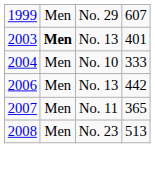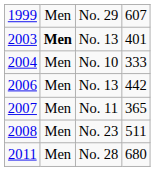 <table class="wikitable">
 <tr align="center">
 <td><a href='#'>1999</a></td>
 <td>Men</td>
 <td>No. 29</td>
 <td>607</td>
 </tr>
 <tr align="center">
 <td><a href='#'>2003</a></td>
 <td><strong>Men</strong></td>
 <td>No. 13</td>
 <td>401</td>
 </tr>
 <tr align="center">
 <td><a href='#'>2004</a></td>
 <td>Men</td>
 <td>No. 10</td>
 <td>333</td>
 </tr>
 <tr align="center">
 <td><a href='#'>2006</a></td>
 <td>Men</td>
 <td>No. 13</td>
 <td>442</td>
 </tr>
 <tr align="center">
 <td><a href='#'>2007</a></td>
 <td>Men</td>
 <td>No. 11</td>
 <td>365</td>
 </tr>
 <tr align="center">
 <td><a href='#'>2008</a></td>
 <td>Men</td>
 <td>No. 23</td>
-<td>513</td>
+<td>511</td>
+</tr>
+<tr align="center">
+<td><a href='#'>2011</a></td>
+<td>Men</td>
+<td>No. 28</td>
+<td>680</td>
 </tr>
 </table>
